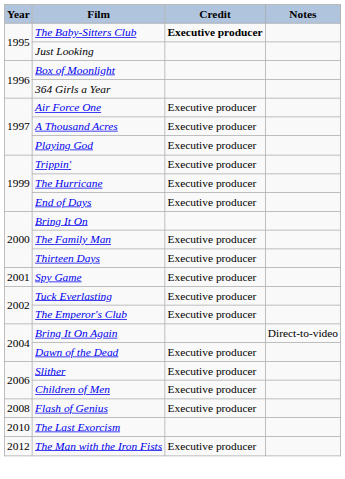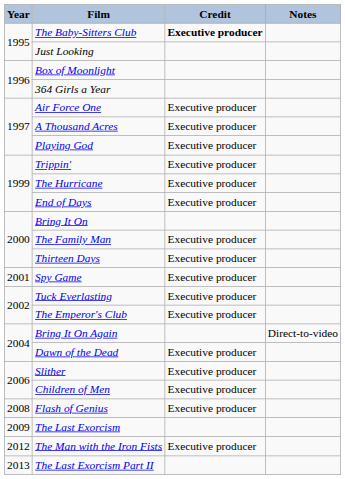 <table class="wikitable" style="font-size:95%;">
 <tr>
 <th style="background:#B0C4DE;">Year</th>
 <th style="background:#B0C4DE;">Film</th>
 <th style="background:#B0C4DE;">Credit</th>
 <th style="background:#B0C4DE;">Notes</th>
 </tr>
 <tr>
 <td rowspan=2>1995</td>
 <td><em><a href='#'>The Baby-Sitters Club</a></em></td>
 <td><strong>Executive producer</strong></td>
 <td></td>
 </tr>
 <tr>
 <td><em>Just Looking</em></td>
 <td></td>
 <td></td>
 </tr>
 <tr>
 <td rowspan=2>1996</td>
 <td><em><a href='#'>Box of Moonlight</a></em></td>
 <td></td>
 <td></td>
 </tr>
 <tr>
 <td><em>364 Girls a Year</em></td>
 <td></td>
 <td></td>
 </tr>
 <tr>
 <td rowspan=3>1997</td>
 <td><em><a href='#'>Air Force One</a></em></td>
 <td>Executive producer</td>
 <td></td>
 </tr>
 <tr>
 <td><em><a href='#'>A Thousand Acres</a></em></td>
 <td>Executive producer</td>
 <td></td>
 </tr>
 <tr>
 <td><em><a href='#'>Playing God</a></em></td>
 <td>Executive producer</td>
 <td></td>
 </tr>
 <tr>
 <td rowspan=3>1999</td>
 <td><em><a href='#'>Trippin'</a></em></td>
 <td>Executive producer</td>
 <td></td>
 </tr>
 <tr>
 <td><em><a href='#'>The Hurricane</a></em></td>
 <td>Executive producer</td>
 <td></td>
 </tr>
 <tr>
 <td><em><a href='#'>End of Days</a></em></td>
 <td>Executive producer</td>
 <td></td>
 </tr>
 <tr>
 <td rowspan=3>2000</td>
 <td><em><a href='#'>Bring It On</a></em></td>
 <td></td>
 <td></td>
 </tr>
 <tr>
 <td><em><a href='#'>The Family Man</a></em></td>
 <td>Executive producer</td>
 <td></td>
 </tr>
 <tr>
 <td><em><a href='#'>Thirteen Days</a></em></td>
 <td>Executive producer</td>
 <td></td>
 </tr>
 <tr>
 <td>2001</td>
 <td><em><a href='#'>Spy Game</a></em></td>
 <td>Executive producer</td>
 <td></td>
 </tr>
 <tr>
 <td rowspan=2>2002</td>
 <td><em><a href='#'>Tuck Everlasting</a></em></td>
 <td>Executive producer</td>
 <td></td>
 </tr>
 <tr>
 <td><em><a href='#'>The Emperor's Club</a></em></td>
 <td>Executive producer</td>
 <td></td>
 </tr>
 <tr>
 <td rowspan=2>2004</td>
 <td><em><a href='#'>Bring It On Again</a></em></td>
 <td></td>
 <td>Direct-to-video</td>
 </tr>
 <tr>
 <td><em><a href='#'>Dawn of the Dead</a></em></td>
 <td>Executive producer</td>
 <td></td>
 </tr>
 <tr>
 <td rowspan=2>2006</td>
 <td><em><a href='#'>Slither</a></em></td>
 <td>Executive producer</td>
 <td></td>
 </tr>
 <tr>
 <td><em><a href='#'>Children of Men</a></em></td>
 <td>Executive producer</td>
 <td></td>
 </tr>
 <tr>
 <td>2008</td>
 <td><em><a href='#'>Flash of Genius</a></em></td>
 <td>Executive producer</td>
 <td></td>
 </tr>
 <tr>
-<td>2010</td>
+<td>2009</td>
 <td><em><a href='#'>The Last Exorcism</a></em></td>
 <td></td>
 <td></td>
 </tr>
 <tr>
 <td>2012</td>
 <td><em><a href='#'>The Man with the Iron Fists</a></em></td>
 <td>Executive producer</td>
 <td></td>
 </tr>
+<tr>
+<td>2013</td>
+<td><em><a href='#'>The Last Exorcism Part II</a></em></td>
+<td></td>
+<td></td>
+</tr>
 </table>
